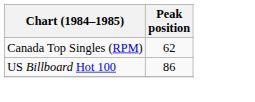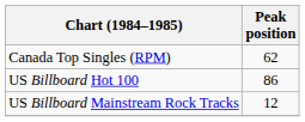 <table class="wikitable sortable">
 <tr>
 <th>Chart (1984–1985)</th>
 <th>Peak<br>position</th>
 </tr>
 <tr>
 <td>Canada Top Singles (<a href='#'>RPM</a>)</td>
 <td align="center">62</td>
 </tr>
 <tr>
 <td>US <em>Billboard</em> <a href='#'>Hot 100</a></td>
 <td align="center">86</td>
 </tr>
 <tr>
+<td>US <em>Billboard</em> <a href='#'>Mainstream Rock Tracks</a></td>
+<td align="center">12</td>
+</tr>
+<tr>
 </tr>
 </table>
